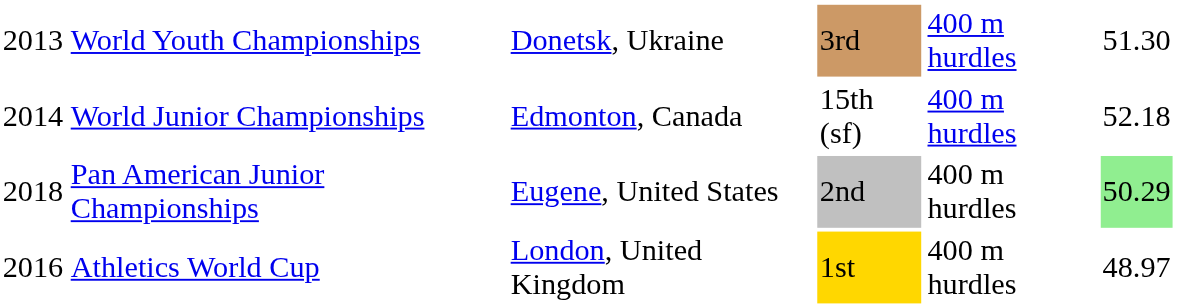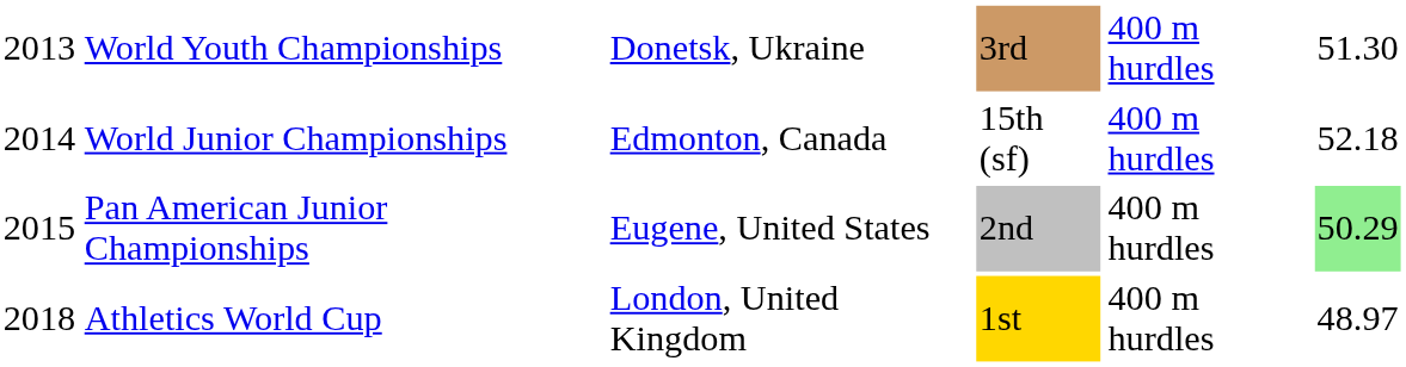 <table>
 <tr>
 <td>2013</td>
 <td><a href='#'>World Youth Championships</a></td>
 <td><a href='#'>Donetsk</a>, Ukraine</td>
 <td bgcolor=cc9966>3rd</td>
 <td><a href='#'>400 m hurdles</a></td>
 <td>51.30</td>
 </tr>
 <tr>
 <td>2014</td>
 <td><a href='#'>World Junior Championships</a></td>
 <td><a href='#'>Edmonton</a>, Canada</td>
 <td>15th (sf)</td>
 <td><a href='#'>400 m hurdles</a></td>
 <td>52.18</td>
 </tr>
 <tr>
-<td>2018</td>
+<td>2015</td>
 <td><a href='#'>Pan American Junior Championships</a></td>
 <td><a href='#'>Eugene</a>, United States</td>
 <td bgcolor=silver>2nd</td>
 <td>400 m hurdles</td>
 <td style="background: lightgreen;">50.29</td>
 </tr>
 <tr>
-<td>2016</td>
+<td>2018</td>
 <td><a href='#'>Athletics World Cup</a></td>
 <td><a href='#'>London</a>, United Kingdom</td>
 <td bgcolor=gold>1st</td>
 <td>400 m hurdles</td>
 <td>48.97</td>
 </tr>
 </table>
